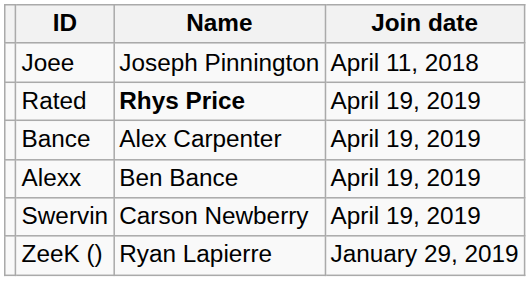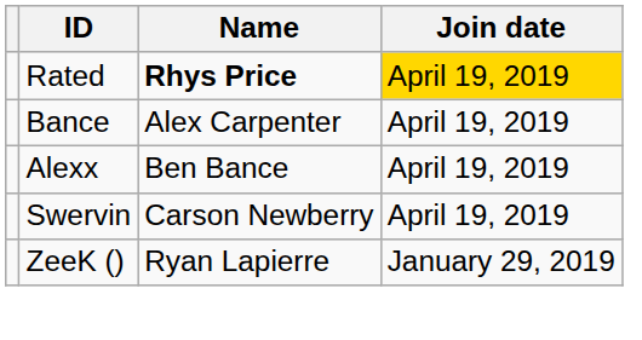 <table class="wikitable">
 <tr>
 <th></th>
 <th>ID</th>
 <th>Name</th>
 <th>Join date</th>
 </tr>
 <tr>
 <td></td>
-<td>Joee</td>
-<td>Joseph Pinnington</td>
-<td>April 11, 2018</td>
-</tr>
-<tr>
-<td></td>
 <td>Rated</td>
 <td><strong>Rhys Price</strong></td>
-<td>April 19, 2019</td>
+<td style="background: gold;">April 19, 2019</td>
 </tr>
 <tr>
 <td></td>
 <td>Bance</td>
 <td>Alex Carpenter</td>
 <td>April 19, 2019</td>
 </tr>
 <tr>
 <td></td>
 <td>Alexx</td>
 <td>Ben Bance</td>
 <td>April 19, 2019</td>
 </tr>
 <tr>
 <td></td>
 <td>Swervin</td>
 <td>Carson Newberry</td>
 <td>April 19, 2019</td>
 </tr>
 <tr>
 <td></td>
 <td>ZeeK ()</td>
 <td>Ryan Lapierre</td>
 <td>January 29, 2019</td>
 </tr>
 </table>
